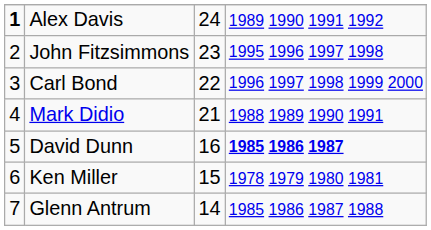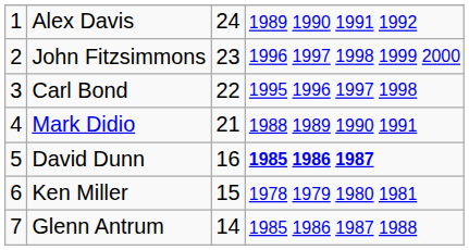 <table class="wikitable">
 <tr>
 </tr>
 <tr>
-<td><strong>1</strong></td>
+<td>1</td>
 <td>Alex Davis</td>
 <td>24</td>
 <td style="font-size:80%;"><a href='#'>1989</a> <a href='#'>1990</a> <a href='#'>1991</a> <a href='#'>1992</a></td>
 </tr>
 <tr>
 <td>2</td>
 <td>John Fitzsimmons</td>
 <td>23</td>
-<td style="font-size:80%;"><a href='#'>1995</a> <a href='#'>1996</a> <a href='#'>1997</a> <a href='#'>1998</a></td>
+<td style="font-size:80%;"><a href='#'>1996</a> <a href='#'>1997</a> <a href='#'>1998</a> <a href='#'>1999</a> <a href='#'>2000</a></td>
 </tr>
 <tr>
 <td>3</td>
 <td>Carl Bond</td>
 <td>22</td>
-<td style="font-size:80%;"><a href='#'>1996</a> <a href='#'>1997</a> <a href='#'>1998</a> <a href='#'>1999</a> <a href='#'>2000</a></td>
+<td style="font-size:80%;"><a href='#'>1995</a> <a href='#'>1996</a> <a href='#'>1997</a> <a href='#'>1998</a></td>
 </tr>
 <tr>
 <td>4</td>
 <td><a href='#'>Mark Didio</a></td>
 <td>21</td>
 <td style="font-size:80%;"><a href='#'>1988</a> <a href='#'>1989</a> <a href='#'>1990</a> <a href='#'>1991</a></td>
 </tr>
 <tr>
 <td>5</td>
 <td>David Dunn</td>
 <td>16</td>
 <td style="font-size:80%;"><strong><a href='#'>1985</a> <a href='#'>1986</a> <a href='#'>1987</a></strong></td>
 </tr>
 <tr>
 <td>6</td>
 <td>Ken Miller</td>
 <td>15</td>
 <td style="font-size:80%;"><a href='#'>1978</a> <a href='#'>1979</a> <a href='#'>1980</a> <a href='#'>1981</a></td>
 </tr>
 <tr>
 <td>7</td>
 <td>Glenn Antrum</td>
 <td>14</td>
 <td style="font-size:80%;"><a href='#'>1985</a> <a href='#'>1986</a> <a href='#'>1987</a> <a href='#'>1988</a></td>
 </tr>
 </table>
